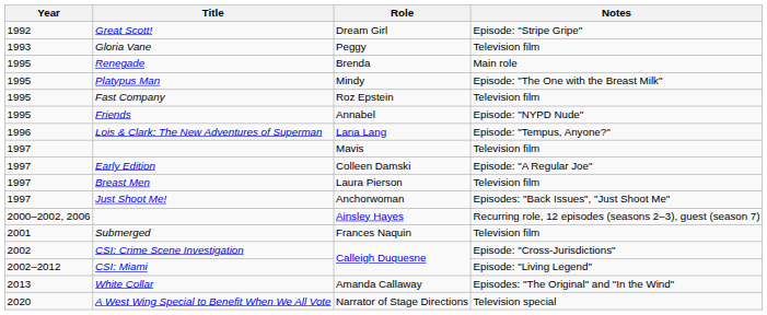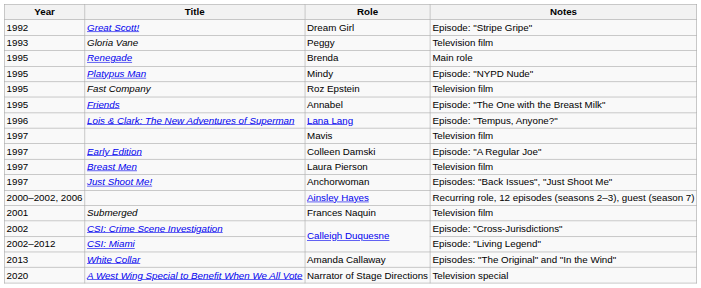 <table class="wikitable sortable">
 <tr>
 <th>Year</th>
 <th>Title</th>
 <th>Role</th>
 <th class="unsortable">Notes</th>
 </tr>
 <tr>
 <td>1992</td>
 <td><em><a href='#'>Great Scott!</a></em></td>
 <td>Dream Girl</td>
 <td>Episode: "Stripe Gripe"</td>
 </tr>
 <tr>
 <td>1993</td>
 <td><em>Gloria Vane</em></td>
 <td>Peggy</td>
 <td>Television film</td>
 </tr>
 <tr>
 <td>1995</td>
 <td><em><a href='#'>Renegade</a></em></td>
 <td>Brenda</td>
 <td>Main role</td>
 </tr>
 <tr>
 <td>1995</td>
 <td><em><a href='#'>Platypus Man</a></em></td>
 <td>Mindy</td>
-<td>Episode: "The One with the Breast Milk"</td>
+<td>Episode: "NYPD Nude"</td>
 </tr>
 <tr>
 <td>1995</td>
 <td><em>Fast Company</em></td>
 <td>Roz Epstein</td>
 <td>Television film</td>
 </tr>
 <tr>
 <td>1995</td>
 <td><em><a href='#'>Friends</a></em></td>
 <td>Annabel</td>
-<td>Episode: "NYPD Nude"</td>
+<td>Episode: "The One with the Breast Milk"</td>
 </tr>
 <tr>
 <td>1996</td>
 <td><em><a href='#'>Lois & Clark: The New Adventures of Superman</a></em></td>
 <td><a href='#'>Lana Lang</a></td>
 <td>Episode: "Tempus, Anyone?"</td>
 </tr>
 <tr>
 <td>1997</td>
 <td><em></em></td>
 <td>Mavis</td>
 <td>Television film</td>
 </tr>
 <tr>
 <td>1997</td>
 <td><em><a href='#'>Early Edition</a></em></td>
 <td>Colleen Damski</td>
 <td>Episode: "A Regular Joe"</td>
 </tr>
 <tr>
 <td>1997</td>
 <td><em><a href='#'>Breast Men</a></em></td>
 <td>Laura Pierson</td>
 <td>Television film</td>
 </tr>
 <tr>
 <td>1997</td>
 <td><em><a href='#'>Just Shoot Me!</a></em></td>
 <td>Anchorwoman</td>
 <td>Episodes: "Back Issues", "Just Shoot Me"</td>
 </tr>
 <tr>
 <td>2000–2002, 2006</td>
 <td><em></em></td>
 <td><a href='#'>Ainsley Hayes</a></td>
 <td>Recurring role, 12 episodes (seasons 2–3), guest (season 7)</td>
 </tr>
 <tr>
 <td>2001</td>
 <td><em>Submerged</em></td>
 <td>Frances Naquin</td>
 <td>Television film</td>
 </tr>
 <tr>
 <td>2002</td>
 <td><em><a href='#'>CSI: Crime Scene Investigation</a></em></td>
 <td rowspan="2"><a href='#'>Calleigh Duquesne</a></td>
 <td>Episode: "Cross-Jurisdictions"</td>
 </tr>
 <tr>
 <td>2002–2012</td>
 <td><em><a href='#'>CSI: Miami</a></em></td>
 <td>Episode: "Living Legend"</td>
 </tr>
 <tr>
 <td>2013</td>
 <td><em><a href='#'>White Collar</a></em></td>
 <td>Amanda Callaway</td>
 <td>Episodes: "The Original" and "In the Wind"</td>
 </tr>
 <tr>
 <td>2020</td>
 <td><em><a href='#'>A West Wing Special to Benefit When We All Vote</a></em></td>
 <td>Narrator of Stage Directions</td>
 <td>Television special</td>
 </tr>
 </table>
